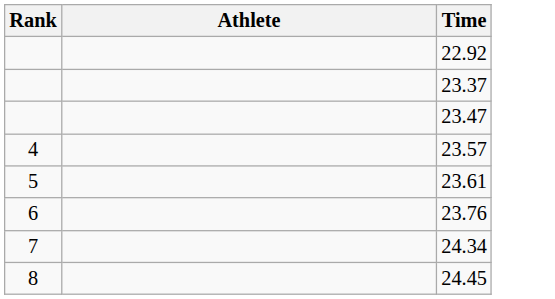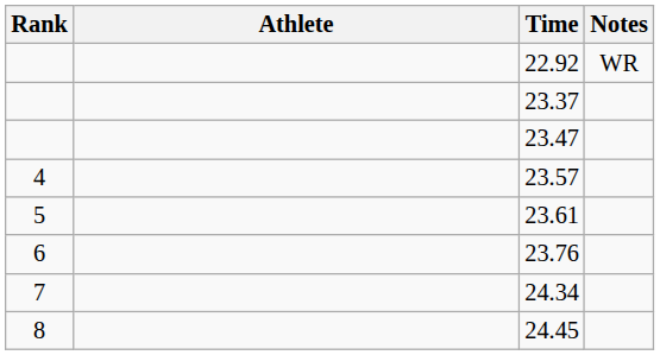 <table class="wikitable" style="text-align:center">
 <tr>
 <th>Rank</th>
 <th Style="width:18em">Athlete</th>
 <th>Time</th>
+<th>Notes</th>
 </tr>
 <tr>
 <td></td>
 <td style="text-align:left"></td>
 <td>22.92</td>
+<td>WR</td>
 </tr>
 <tr>
 <td></td>
 <td style="text-align:left"></td>
 <td>23.37</td>
+<td></td>
 </tr>
 <tr>
 <td></td>
 <td style="text-align:left"></td>
 <td>23.47</td>
+<td></td>
 </tr>
 <tr>
 <td>4</td>
 <td style="text-align:left"></td>
 <td>23.57</td>
+<td></td>
 </tr>
 <tr>
 <td>5</td>
 <td style="text-align:left"></td>
 <td>23.61</td>
+<td></td>
 </tr>
 <tr>
 <td>6</td>
 <td style="text-align:left"></td>
 <td>23.76</td>
+<td></td>
 </tr>
 <tr>
 <td>7</td>
 <td style="text-align:left"></td>
 <td>24.34</td>
+<td></td>
 </tr>
 <tr>
 <td>8</td>
 <td style="text-align:left"></td>
 <td>24.45</td>
+<td></td>
 </tr>
 </table>
